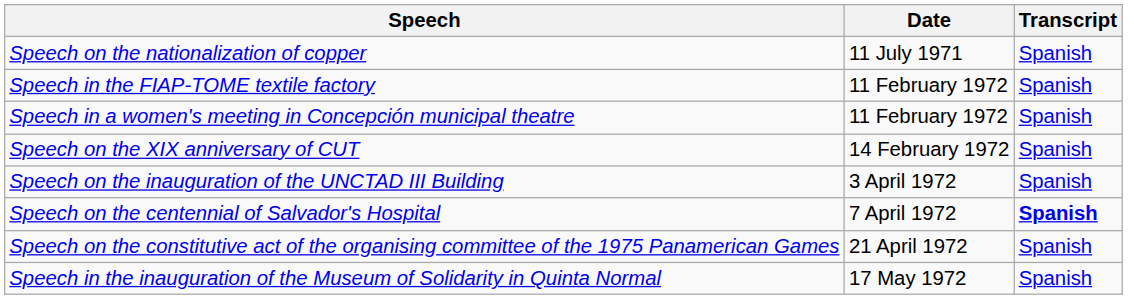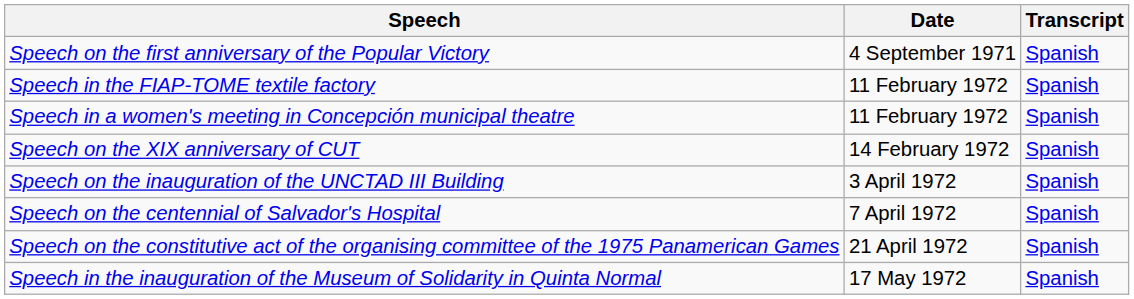 <table class="wikitable sortable">
 <tr>
 <th>Speech</th>
 <th>Date</th>
 <th>Transcript</th>
 </tr>
 <tr>
-<td><em><a href='#'>Speech on the nationalization of copper</a></em></td>
-<td sort-value=1971-07-11>11 July 1971</td>
+<td><em><a href='#'>Speech on the first anniversary of the Popular Victory</a></em></td>
+<td sort-value=1971-07-04>4 September 1971</td>
 <td><a href='#'>Spanish</a></td>
 </tr>
 <tr>
 <td><em><a href='#'>Speech in the FIAP-TOME textile factory</a></em></td>
 <td sort-value=1972-02-11>11 February 1972</td>
 <td><a href='#'>Spanish</a></td>
 </tr>
 <tr>
 <td><em><a href='#'>Speech in a women's meeting in Concepción municipal theatre</a></em></td>
 <td sort-value=1972-02-11>11 February 1972</td>
 <td><a href='#'>Spanish</a></td>
 </tr>
 <tr>
 <td><em><a href='#'>Speech on the XIX anniversary of CUT</a></em></td>
 <td sort-value=1972-02-14>14 February 1972</td>
 <td><a href='#'>Spanish</a></td>
 </tr>
 <tr>
 <td><em><a href='#'>Speech on the inauguration of the UNCTAD III Building</a></em></td>
 <td sort-value=1972-04-03>3 April 1972</td>
 <td><a href='#'>Spanish</a></td>
 </tr>
 <tr>
 <td><em><a href='#'>Speech on the centennial of Salvador's Hospital</a></em></td>
 <td sort-value=1972-04-07>7 April 1972</td>
-<td><strong><a href='#'>Spanish</a></strong></td>
+<td><a href='#'>Spanish</a></td>
 </tr>
 <tr>
 <td><em><a href='#'>Speech on the constitutive act of the organising committee of the 1975 Panamerican Games</a></em></td>
 <td sort-value=1972-04-21>21 April 1972</td>
 <td><a href='#'>Spanish</a></td>
 </tr>
 <tr>
 <td><em><a href='#'>Speech in the inauguration of the Museum of Solidarity in Quinta Normal</a></em></td>
 <td sort-value=1972-05-17>17 May 1972</td>
 <td><a href='#'>Spanish</a></td>
 </tr>
 </table>
